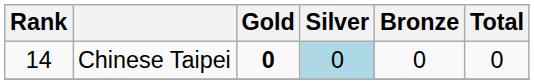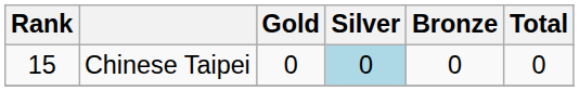 <table class=wikitable style="text-align:center">
 <tr>
 <th>Rank</th>
 <th></th>
 <th>Gold</th>
 <th>Silver</th>
 <th>Bronze</th>
 <th>Total</th>
 </tr>
 <tr>
-<td>14</td>
+<td>15</td>
 <td style="text-align:left"> Chinese Taipei</td>
-<td><strong>0</strong></td>
+<td>0</td>
 <td style="background: lightblue;">0</td>
 <td>0</td>
 <td>0</td>
 </tr>
 <tr>
 </tr>
 </table>
